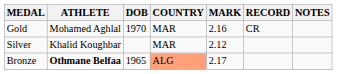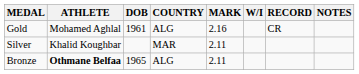 <table class="wikitable">
 <tr>
 <th>MEDAL</th>
 <th>ATHLETE</th>
 <th>DOB</th>
 <th>COUNTRY</th>
 <th>MARK</th>
+<th>W/I</th>
 <th>RECORD</th>
 <th>NOTES</th>
 </tr>
 <tr>
 <td>Gold</td>
 <td>Mohamed Aghlal</td>
-<td>1970</td>
-<td>MAR</td>
+<td>1961</td>
+<td>ALG</td>
 <td>2.16</td>
+<td></td>
 <td>CR</td>
 <td></td>
 </tr>
 <tr>
 <td>Silver</td>
 <td>Khalid Koughbar</td>
 <td></td>
 <td>MAR</td>
-<td>2.12</td>
+<td>2.11</td>
+<td></td>
 <td></td>
 <td></td>
 </tr>
 <tr>
 <td>Bronze</td>
 <td><strong>Othmane Belfaa</strong></td>
 <td>1965</td>
-<td style="background: lightsalmon;">ALG</td>
-<td>2.17</td>
+<td>ALG</td>
+<td>2.11</td>
+<td></td>
 <td></td>
 <td></td>
 </tr>
 </table>
